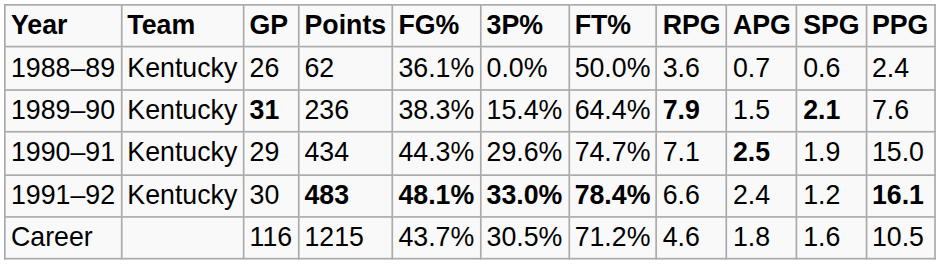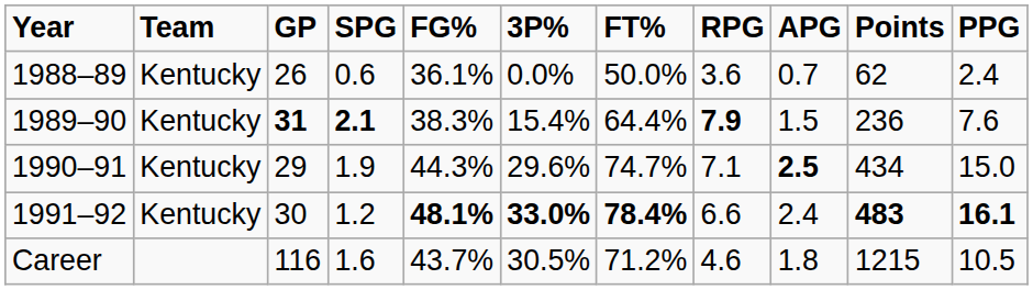 <table class="wikitable">
 <tr>
 <td><strong>Year</strong></td>
 <td><strong>Team</strong></td>
 <td><strong>GP</strong></td>
-<td><strong>Points</strong></td>
+<td><strong>SPG</strong></td>
 <td><strong>FG%</strong></td>
 <td><strong>3P%</strong></td>
 <td><strong>FT%</strong></td>
 <td><strong>RPG</strong></td>
 <td><strong>APG</strong></td>
-<td><strong>SPG</strong></td>
+<td><strong>Points</strong></td>
 <td><strong>PPG</strong></td>
 </tr>
 <tr>
 <td>1988–89</td>
 <td>Kentucky</td>
 <td>26</td>
-<td>62</td>
+<td>0.6</td>
 <td>36.1%</td>
 <td>0.0%</td>
 <td>50.0%</td>
 <td>3.6</td>
 <td>0.7</td>
-<td>0.6</td>
+<td>62</td>
 <td>2.4</td>
 </tr>
 <tr>
 <td>1989–90</td>
 <td>Kentucky</td>
 <td><strong>31</strong></td>
-<td>236</td>
+<td><strong>2.1</strong></td>
 <td>38.3%</td>
 <td>15.4%</td>
 <td>64.4%</td>
 <td><strong>7.9</strong></td>
 <td>1.5</td>
-<td><strong>2.1</strong></td>
+<td>236</td>
 <td>7.6</td>
 </tr>
 <tr>
 <td>1990–91</td>
 <td>Kentucky</td>
 <td>29</td>
-<td>434</td>
+<td>1.9</td>
 <td>44.3%</td>
 <td>29.6%</td>
 <td>74.7%</td>
 <td>7.1</td>
 <td><strong>2.5</strong></td>
-<td>1.9</td>
+<td>434</td>
 <td>15.0</td>
 </tr>
 <tr>
 <td>1991–92</td>
 <td>Kentucky</td>
 <td>30</td>
-<td><strong>483</strong></td>
+<td>1.2</td>
 <td><strong>48.1%</strong></td>
 <td><strong>33.0%</strong></td>
 <td><strong>78.4%</strong></td>
 <td>6.6</td>
 <td>2.4</td>
-<td>1.2</td>
+<td><strong>483</strong></td>
 <td><strong>16.1</strong></td>
 </tr>
 <tr>
 <td>Career</td>
 <td></td>
 <td>116</td>
-<td>1215</td>
+<td>1.6</td>
 <td>43.7%</td>
 <td>30.5%</td>
 <td>71.2%</td>
 <td>4.6</td>
 <td>1.8</td>
-<td>1.6</td>
+<td>1215</td>
 <td>10.5</td>
 </tr>
 </table>
